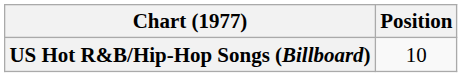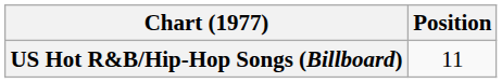 <table class="wikitable sortable plainrowheaders" style="text-align:center;">
 <tr>
 <th scope="col">Chart (1977)</th>
 <th scope="col">Position</th>
 </tr>
 <tr>
 <th scope="row">US Hot R&B/Hip-Hop Songs (<em>Billboard</em>)</th>
-<td>10</td>
+<td>11</td>
 </tr>
 </table>
